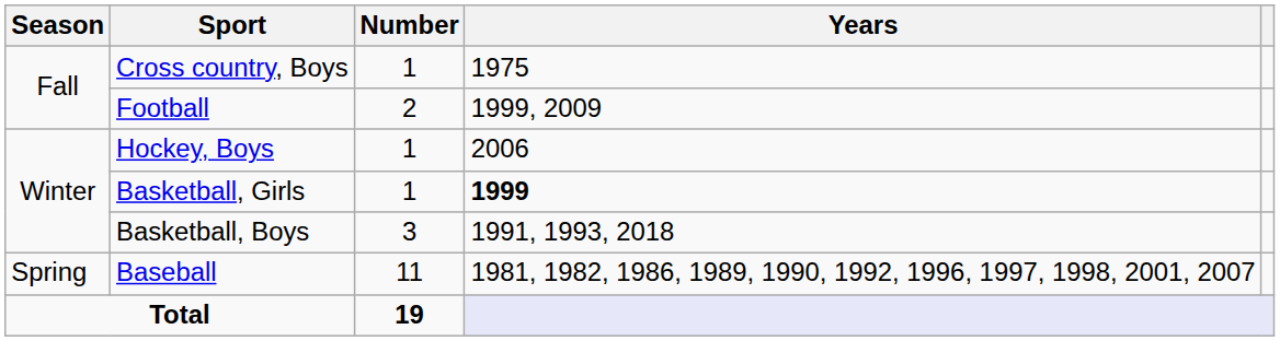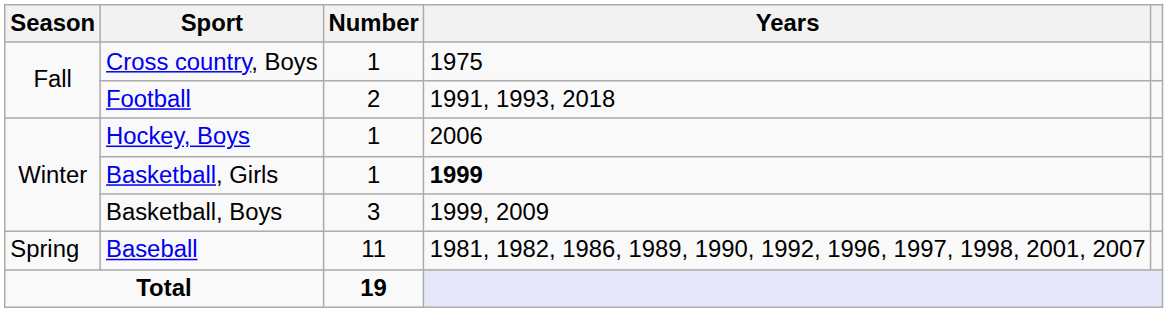 <table class="wikitable">
 <tr>
 <th scope="col">Season</th>
 <th scope="col">Sport</th>
 <th scope="col">Number</th>
 <th scope="col">Years</th>
 <th scope="col"></th>
 </tr>
 <tr>
 <td align=center rowspan="2">Fall</td>
 <td><a href='#'>Cross country</a>, Boys</td>
 <td align="center">1</td>
 <td>1975</td>
 <td></td>
 </tr>
 <tr>
 <td><a href='#'>Football</a></td>
 <td align="center">2</td>
-<td>1999, 2009</td>
+<td>1991, 1993, 2018</td>
 <td></td>
 </tr>
 <tr>
 <td align=center rowspan="3">Winter</td>
 <td><a href='#'>Hockey, Boys</a></td>
 <td align="center">1</td>
 <td>2006</td>
 <td></td>
 </tr>
 <tr>
 <td><a href='#'>Basketball</a>, Girls</td>
 <td align="center">1</td>
 <td><strong>1999</strong></td>
 <td></td>
 </tr>
 <tr>
 <td>Basketball, Boys</td>
 <td align="center">3</td>
-<td>1991, 1993, 2018</td>
+<td>1999, 2009</td>
 <td></td>
 </tr>
 <tr>
 <td>Spring</td>
 <td><a href='#'>Baseball</a></td>
 <td align="center">11</td>
 <td>1981, 1982, 1986, 1989, 1990, 1992, 1996, 1997, 1998, 2001, 2007</td>
 <td></td>
 </tr>
 <tr>
 <td align="center" colspan="2"><strong>Total</strong></td>
 <td align="center"><strong>19</strong></td>
 <td style="background:#E6E8FA;" colspan="2"></td>
 </tr>
 </table>
